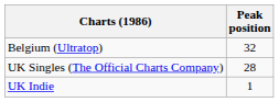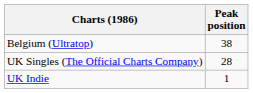 <table class="wikitable">
 <tr>
 <th>Charts (1986)</th>
 <th>Peak<br>position</th>
 </tr>
 <tr>
 <td>Belgium (<a href='#'>Ultratop</a>)</td>
-<td align="center">32</td>
+<td align="center">38</td>
 </tr>
 <tr>
 <td>UK Singles (<a href='#'>The Official Charts Company</a>)</td>
 <td align="center">28</td>
 </tr>
 <tr>
 <td><a href='#'>UK Indie</a></td>
 <td align="center">1</td>
 </tr>
 </table>
